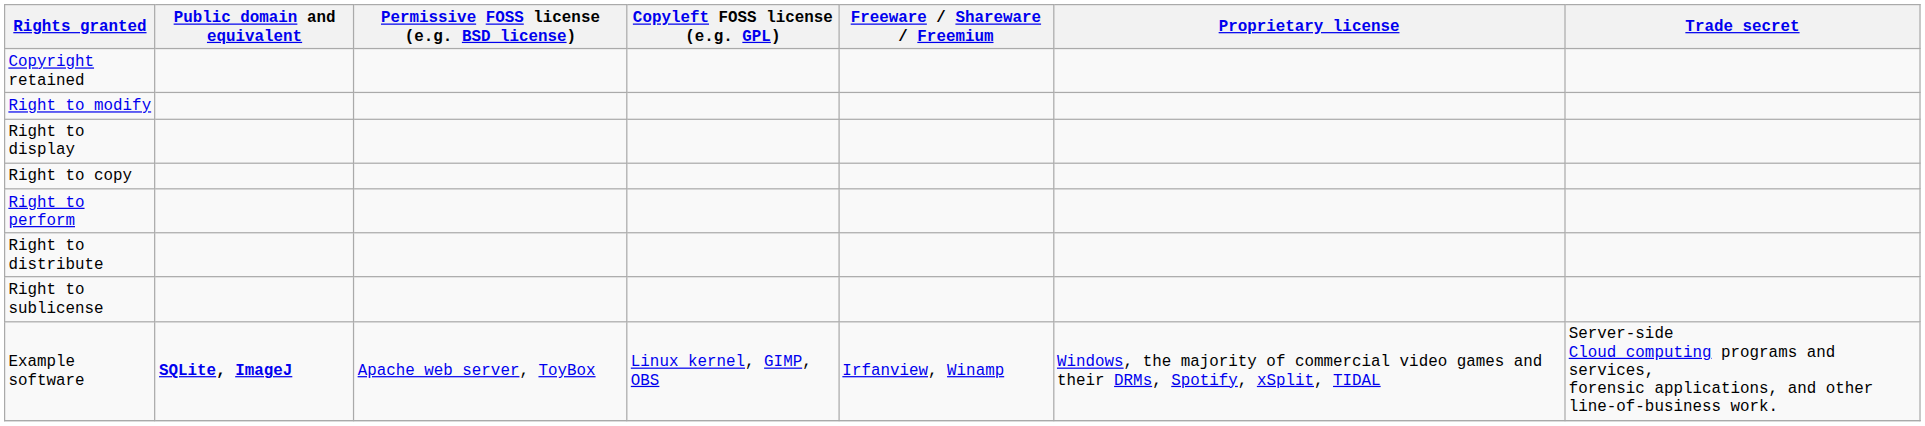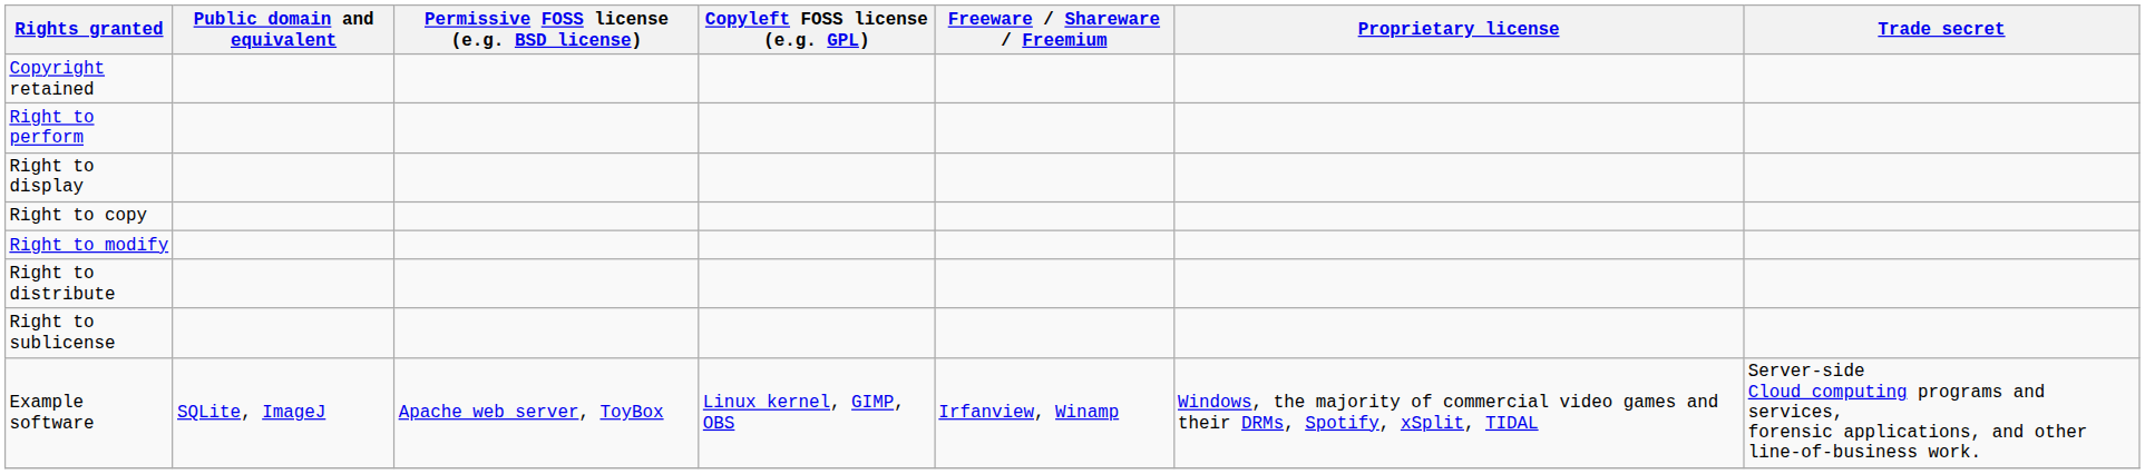 <table class="wikitable">
 <tr>
 <th scope="col"><a href='#'>Rights granted</a></th>
 <th scope="col"><a href='#'>Public domain</a> and <a href='#'>equivalent</a></th>
 <th scope="col"><a href='#'>Permissive</a> <a href='#'>FOSS</a> license (e.g. <a href='#'>BSD license</a>)</th>
 <th scope="col"><a href='#'>Copyleft</a> FOSS license (e.g. <a href='#'>GPL</a>)</th>
 <th scope="col"><a href='#'>Freeware</a> / <a href='#'>Shareware</a> / <a href='#'>Freemium</a></th>
 <th scope="col"><a href='#'>Proprietary license</a></th>
 <th scope="col"><a href='#'>Trade secret</a></th>
 </tr>
 <tr>
 <td><a href='#'>Copyright</a> retained</td>
 <td></td>
 <td></td>
 <td></td>
 <td></td>
 <td></td>
 <td></td>
 </tr>
 <tr>
-<td><a href='#'>Right to modify</a></td>
+<td><a href='#'>Right to perform</a></td>
 <td></td>
 <td></td>
 <td></td>
 <td></td>
 <td></td>
 <td></td>
 </tr>
 <tr>
 <td>Right to display</td>
 <td></td>
 <td></td>
 <td></td>
 <td></td>
 <td></td>
 <td></td>
 </tr>
 <tr>
 <td>Right to copy</td>
 <td></td>
 <td></td>
 <td></td>
 <td></td>
 <td></td>
 <td></td>
 </tr>
 <tr>
-<td><a href='#'>Right to perform</a></td>
+<td><a href='#'>Right to modify</a></td>
 <td></td>
 <td></td>
 <td></td>
 <td></td>
 <td></td>
 <td></td>
 </tr>
 <tr>
 <td>Right to distribute</td>
 <td></td>
 <td></td>
 <td></td>
 <td></td>
 <td></td>
 <td></td>
 </tr>
 <tr>
 <td>Right to sublicense</td>
 <td></td>
 <td></td>
 <td></td>
 <td></td>
 <td></td>
 <td></td>
 </tr>
 <tr>
 <td>Example software</td>
-<td><strong><a href='#'>SQLite</a>, <a href='#'>ImageJ</a></strong></td>
+<td><a href='#'>SQLite</a>, <a href='#'>ImageJ</a></td>
 <td><a href='#'>Apache web server</a>, <a href='#'>ToyBox</a></td>
 <td><a href='#'>Linux kernel</a>, <a href='#'>GIMP</a>, <a href='#'>OBS</a></td>
 <td><a href='#'>Irfanview</a>, <a href='#'>Winamp</a></td>
 <td><a href='#'>Windows</a>, the majority of commercial video games and their <a href='#'>DRMs</a>, <a href='#'>Spotify</a>, <a href='#'>xSplit</a>, <a href='#'>TIDAL</a></td>
 <td>Server-side<br><a href='#'>Cloud computing</a> programs and services,<br> forensic applications, and other line-of-business work.</td>
 </tr>
 <tr>
 </tr>
 </table>
